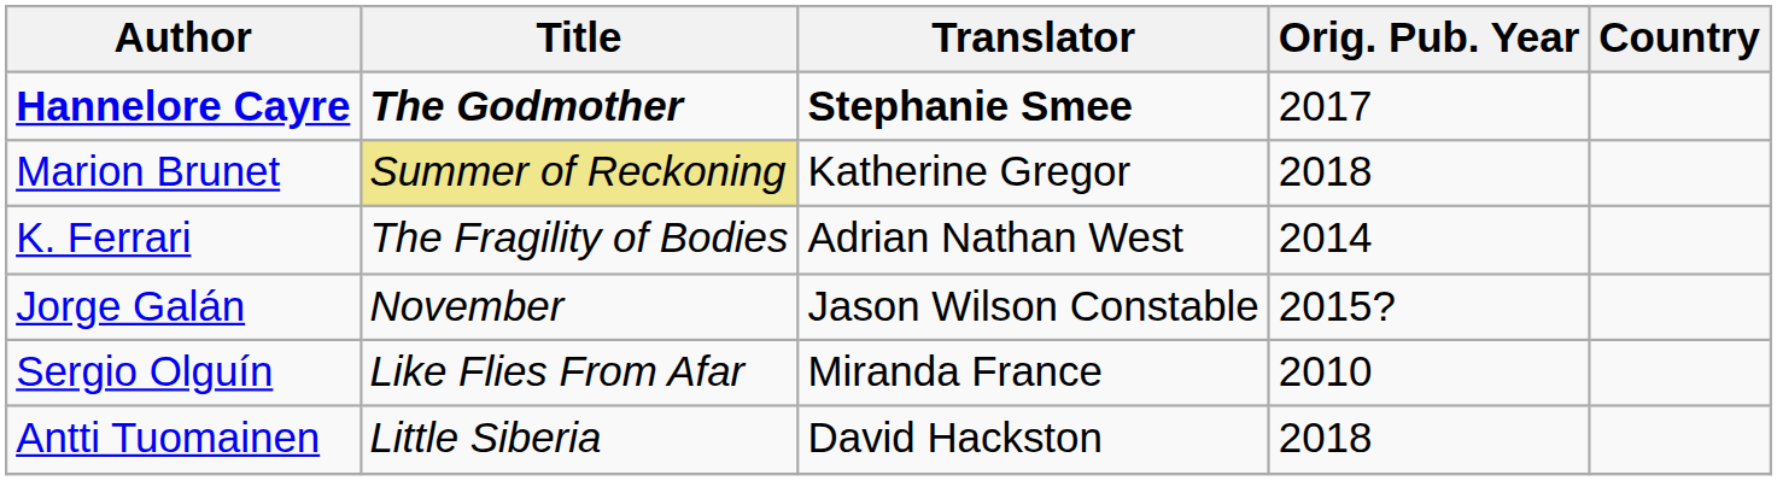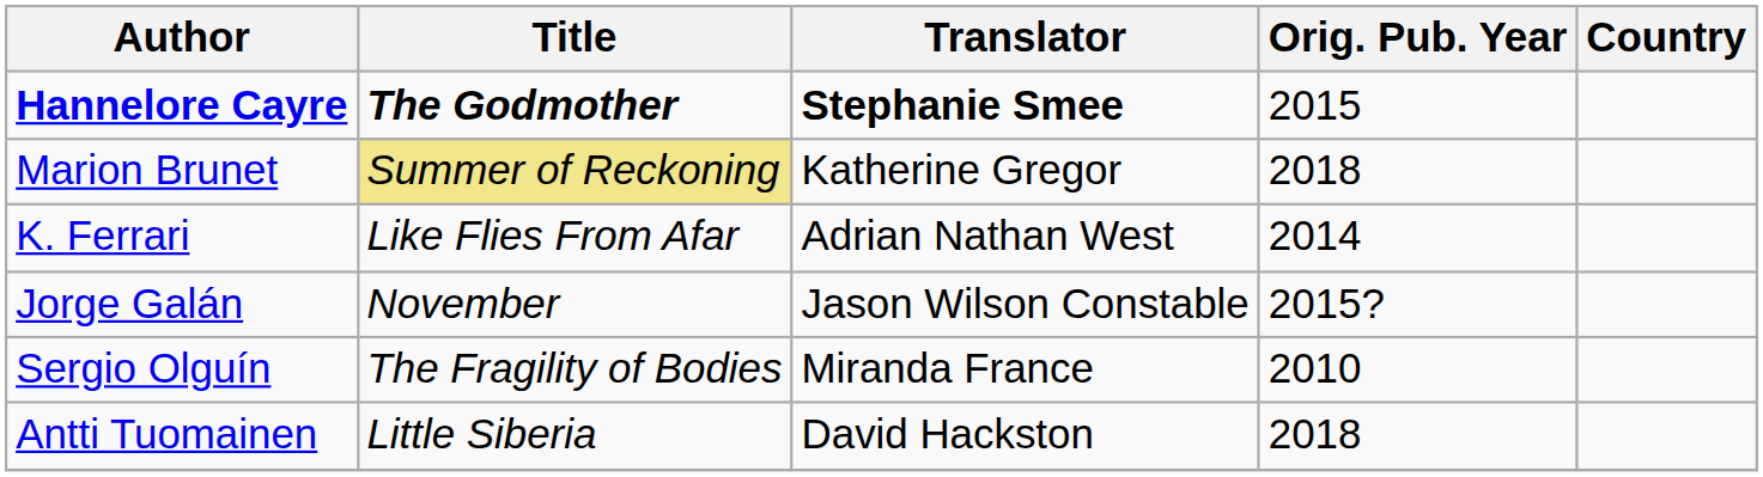 <table class="wikitable">
 <tr>
 <th>Author</th>
 <th>Title</th>
 <th>Translator</th>
 <th>Orig. Pub. Year</th>
 <th>Country</th>
 </tr>
 <tr>
 <td><strong><a href='#'>Hannelore Cayre</a></strong></td>
 <td><strong><em>The Godmother</em></strong></td>
 <td><strong>Stephanie Smee</strong></td>
-<td>2017</td>
+<td>2015</td>
 <td></td>
 </tr>
 <tr>
 <td><a href='#'>Marion Brunet</a></td>
 <td style="background: khaki;"><em>Summer of Reckoning</em></td>
 <td>Katherine Gregor</td>
 <td>2018</td>
 <td></td>
 </tr>
 <tr>
 <td><a href='#'>K. Ferrari</a></td>
-<td><em>The Fragility of Bodies</em></td>
+<td><em>Like Flies From Afar</em></td>
 <td>Adrian Nathan West</td>
 <td>2014</td>
 <td></td>
 </tr>
 <tr>
 <td><a href='#'>Jorge Galán</a></td>
 <td><em>November</em></td>
 <td>Jason Wilson Constable</td>
 <td>2015?</td>
 <td></td>
 </tr>
 <tr>
 <td><a href='#'>Sergio Olguín</a></td>
-<td><em>Like Flies From Afar</em></td>
+<td><em>The Fragility of Bodies</em></td>
 <td>Miranda France</td>
 <td>2010</td>
 <td></td>
 </tr>
 <tr>
 <td><a href='#'>Antti Tuomainen</a></td>
 <td><em>Little Siberia</em></td>
 <td>David Hackston</td>
 <td>2018</td>
 <td></td>
 </tr>
 <tr>
 </tr>
 </table>
